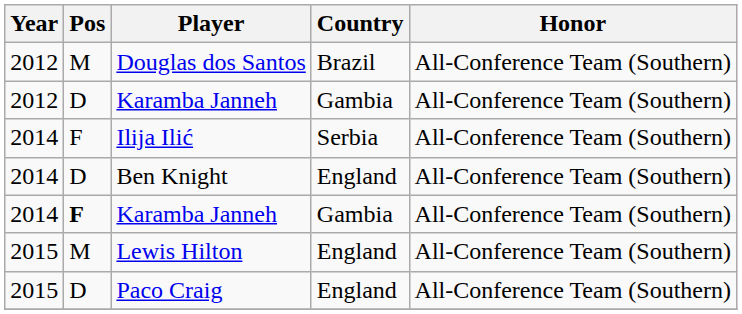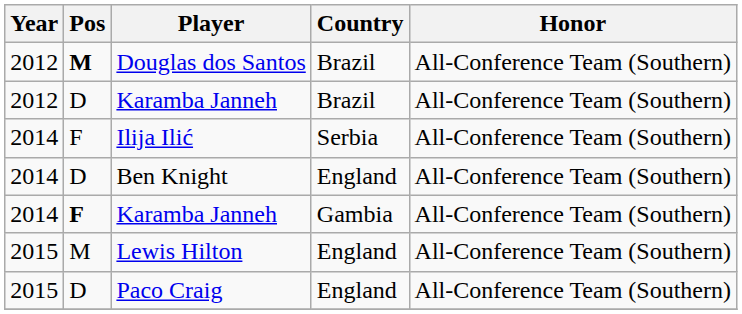 <table class="wikitable">
 <tr>
 <th>Year</th>
 <th>Pos</th>
 <th>Player</th>
 <th>Country</th>
 <th>Honor</th>
 </tr>
 <tr>
 <td>2012</td>
-<td>M</td>
+<td><strong>M</strong></td>
 <td><a href='#'>Douglas dos Santos</a></td>
 <td> Brazil</td>
 <td>All-Conference Team (Southern)</td>
 </tr>
 <tr>
 <td>2012</td>
 <td>D</td>
 <td><a href='#'>Karamba Janneh</a></td>
-<td> Gambia</td>
+<td> Brazil</td>
 <td>All-Conference Team (Southern)</td>
 </tr>
 <tr>
 <td>2014</td>
 <td>F</td>
 <td><a href='#'>Ilija Ilić</a></td>
 <td> Serbia</td>
 <td>All-Conference Team (Southern)</td>
 </tr>
 <tr>
 <td>2014</td>
 <td>D</td>
 <td>Ben Knight</td>
 <td> England</td>
 <td>All-Conference Team (Southern)</td>
 </tr>
 <tr>
 <td>2014</td>
 <td><strong>F</strong></td>
 <td><a href='#'>Karamba Janneh</a></td>
 <td> Gambia</td>
 <td>All-Conference Team (Southern)</td>
 </tr>
 <tr>
 <td>2015</td>
 <td>M</td>
 <td><a href='#'>Lewis Hilton</a></td>
 <td> England</td>
 <td>All-Conference Team (Southern)</td>
 </tr>
 <tr>
 <td>2015</td>
 <td>D</td>
 <td><a href='#'>Paco Craig</a></td>
 <td> England</td>
 <td>All-Conference Team (Southern)</td>
 </tr>
 <tr>
 </tr>
 </table>
